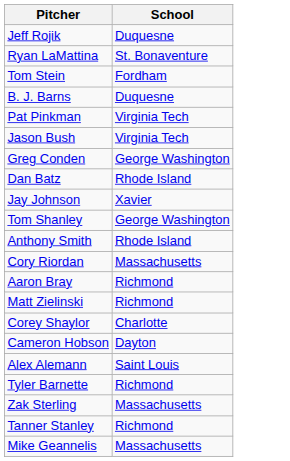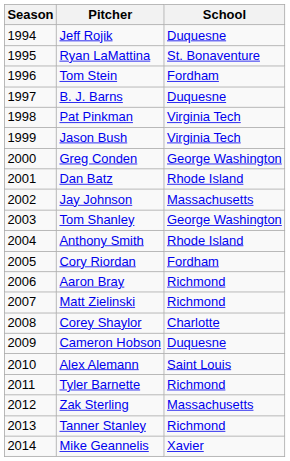 <table class="wikitable" border="1">
 <tr>
+<th>Season</th>
 <th>Pitcher</th>
 <th>School</th>
 </tr>
 <tr>
+<td>1994</td>
 <td><a href='#'>Jeff Rojik</a></td>
 <td><a href='#'>Duquesne</a></td>
 </tr>
 <tr>
+<td>1995</td>
 <td><a href='#'>Ryan LaMattina</a></td>
 <td><a href='#'>St. Bonaventure</a></td>
 </tr>
 <tr>
+<td>1996</td>
 <td><a href='#'>Tom Stein</a></td>
 <td><a href='#'>Fordham</a></td>
 </tr>
 <tr>
+<td>1997</td>
 <td><a href='#'>B. J. Barns</a></td>
 <td><a href='#'>Duquesne</a></td>
 </tr>
 <tr>
+<td>1998</td>
 <td><a href='#'>Pat Pinkman</a></td>
 <td><a href='#'>Virginia Tech</a></td>
 </tr>
 <tr>
+<td>1999</td>
 <td><a href='#'>Jason Bush</a></td>
 <td><a href='#'>Virginia Tech</a></td>
 </tr>
 <tr>
+<td>2000</td>
 <td><a href='#'>Greg Conden</a></td>
 <td><a href='#'>George Washington</a></td>
 </tr>
 <tr>
+<td>2001</td>
 <td><a href='#'>Dan Batz</a></td>
 <td><a href='#'>Rhode Island</a></td>
 </tr>
 <tr>
+<td>2002</td>
 <td><a href='#'>Jay Johnson</a></td>
-<td><a href='#'>Xavier</a></td>
+<td><a href='#'>Massachusetts</a></td>
 </tr>
 <tr>
+<td>2003</td>
 <td><a href='#'>Tom Shanley</a></td>
 <td><a href='#'>George Washington</a></td>
 </tr>
 <tr>
+<td>2004</td>
 <td><a href='#'>Anthony Smith</a></td>
 <td><a href='#'>Rhode Island</a></td>
 </tr>
 <tr>
+<td>2005</td>
 <td><a href='#'>Cory Riordan</a></td>
-<td><a href='#'>Massachusetts</a></td>
+<td><a href='#'>Fordham</a></td>
 </tr>
 <tr>
+<td>2006</td>
 <td><a href='#'>Aaron Bray</a></td>
 <td><a href='#'>Richmond</a></td>
 </tr>
 <tr>
+<td>2007</td>
 <td><a href='#'>Matt Zielinski</a></td>
 <td><a href='#'>Richmond</a></td>
 </tr>
 <tr>
+<td>2008</td>
 <td><a href='#'>Corey Shaylor</a></td>
 <td><a href='#'>Charlotte</a></td>
 </tr>
 <tr>
+<td>2009</td>
 <td><a href='#'>Cameron Hobson</a></td>
-<td><a href='#'>Dayton</a></td>
+<td><a href='#'>Duquesne</a></td>
 </tr>
 <tr>
+<td>2010</td>
 <td><a href='#'>Alex Alemann</a></td>
 <td><a href='#'>Saint Louis</a></td>
 </tr>
 <tr>
+<td>2011</td>
 <td><a href='#'>Tyler Barnette</a></td>
 <td><a href='#'>Richmond</a></td>
 </tr>
 <tr>
+<td>2012</td>
 <td><a href='#'>Zak Sterling</a></td>
 <td><a href='#'>Massachusetts</a></td>
 </tr>
 <tr>
+<td>2013</td>
 <td><a href='#'>Tanner Stanley</a></td>
 <td><a href='#'>Richmond</a></td>
 </tr>
 <tr>
+<td>2014</td>
 <td><a href='#'>Mike Geannelis</a></td>
-<td><a href='#'>Massachusetts</a></td>
+<td><a href='#'>Xavier</a></td>
 </tr>
 </table>
